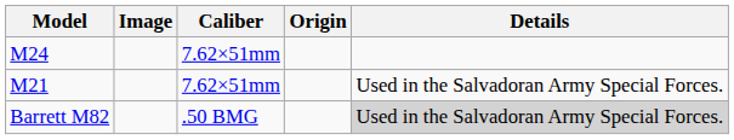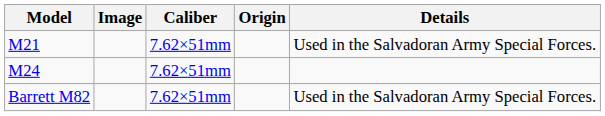 <table class="wikitable">
 <tr>
 <th>Model</th>
 <th>Image</th>
 <th>Caliber</th>
 <th>Origin</th>
 <th>Details</th>
 </tr>
 <tr>
+<td><a href='#'>M21</a></td>
+<td></td>
+<td><a href='#'>7.62×51mm</a></td>
+<td></td>
+<td>Used in the Salvadoran Army Special Forces.</td>
+</tr>
+<tr>
 <td><a href='#'>M24</a></td>
 <td></td>
 <td><a href='#'>7.62×51mm</a></td>
 <td></td>
 <td></td>
 </tr>
 <tr>
-<td><a href='#'>M21</a></td>
+<td><a href='#'>Barrett M82</a></td>
 <td></td>
 <td><a href='#'>7.62×51mm</a></td>
 <td></td>
 <td>Used in the Salvadoran Army Special Forces.</td>
 </tr>
-<tr>
-<td><a href='#'>Barrett M82</a></td>
-<td></td>
-<td><a href='#'>.50 BMG</a></td>
-<td></td>
-<td style="background: lightgrey;">Used in the Salvadoran Army Special Forces.</td>
-</tr>
 </table>
